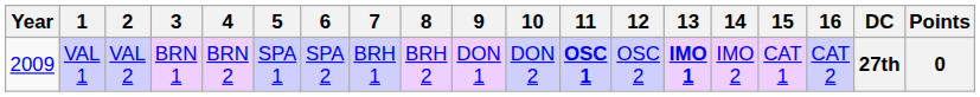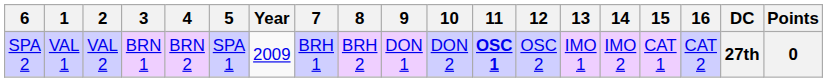 <table class="wikitable" style="text-align:center; font-size:90%">
 <tr>
-<th>Year</th>
+<th>6</th>
 <th>1</th>
 <th>2</th>
 <th>3</th>
 <th>4</th>
 <th>5</th>
-<th>6</th>
+<th>Year</th>
 <th>7</th>
 <th>8</th>
 <th>9</th>
 <th>10</th>
 <th>11</th>
 <th>12</th>
 <th>13</th>
 <th>14</th>
 <th>15</th>
 <th>16</th>
 <th>DC</th>
 <th>Points</th>
 </tr>
 <tr>
-<td><a href='#'>2009</a></td>
+<td style="background:#CFCFFF;"><a href='#'>SPA<br>2</a><br></td>
 <td style="background:#CFCFFF;"><a href='#'>VAL<br>1</a><br></td>
 <td style="background:#CFCFFF;"><a href='#'>VAL<br>2</a><br></td>
 <td style="background:#EFCFFF;"><a href='#'>BRN<br>1</a><br></td>
 <td style="background:#EFCFFF;"><a href='#'>BRN<br>2</a><br></td>
 <td style="background:#CFCFFF;"><a href='#'>SPA<br>1</a><br></td>
-<td style="background:#CFCFFF;"><a href='#'>SPA<br>2</a><br></td>
+<td><a href='#'>2009</a></td>
 <td style="background:#CFCFFF;"><a href='#'>BRH<br>1</a><br></td>
 <td style="background:#EFCFFF;"><a href='#'>BRH<br>2</a><br></td>
 <td style="background:#EFCFFF;"><a href='#'>DON<br>1</a><br></td>
 <td style="background:#CFCFFF;"><a href='#'>DON<br>2</a><br></td>
 <td style="background:#CFCFFF;"><strong><a href='#'>OSC<br>1</a><br></strong></td>
 <td style="background:#CFCFFF;"><a href='#'>OSC<br>2</a><br></td>
-<td style="background:#EFCFFF;"><strong><a href='#'>IMO<br>1</a><br></strong></td>
+<td style="background:#EFCFFF;"><a href='#'>IMO<br>1</a><br></td>
 <td style="background:#EFCFFF;"><a href='#'>IMO<br>2</a><br></td>
 <td style="background:#EFCFFF;"><a href='#'>CAT<br>1</a><br></td>
 <td style="background:#CFCFFF;"><a href='#'>CAT<br>2</a><br></td>
 <th>27th</th>
 <th>0</th>
 </tr>
 </table>
